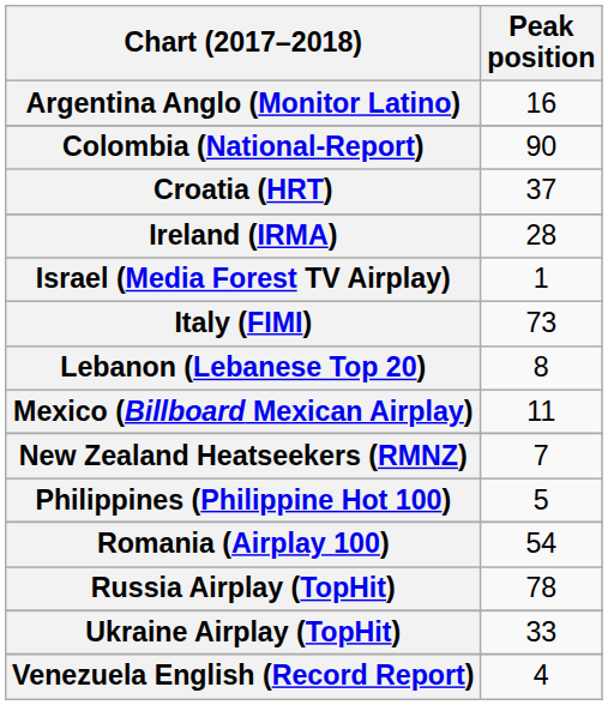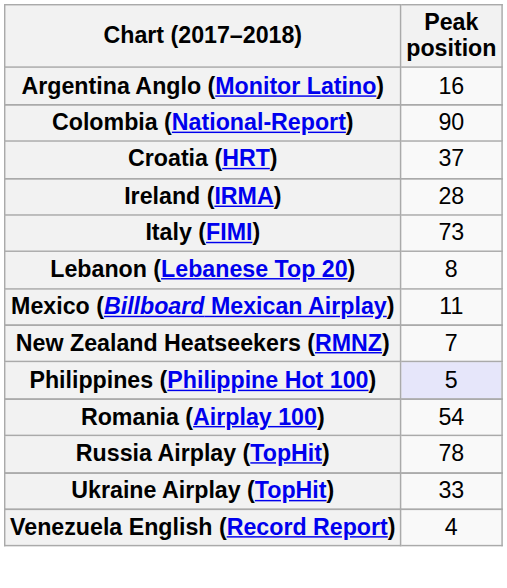 <table class="wikitable sortable plainrowheaders" style="text-align:center">
 <tr>
 <th scope="col">Chart (2017–2018)</th>
 <th scope="col">Peak<br> position</th>
 </tr>
 <tr>
 <th scope="row">Argentina Anglo (<a href='#'>Monitor Latino</a>)</th>
 <td>16</td>
 </tr>
 <tr>
 </tr>
 <tr>
 </tr>
 <tr>
 </tr>
 <tr>
 </tr>
 <tr>
 </tr>
 <tr>
 </tr>
 <tr>
 </tr>
 <tr>
 <th scope="row">Colombia (<a href='#'>National-Report</a>)</th>
 <td>90</td>
 </tr>
 <tr>
 <th scope="row">Croatia (<a href='#'>HRT</a>)</th>
 <td>37</td>
 </tr>
 <tr>
 </tr>
 <tr>
 </tr>
 <tr>
 </tr>
 <tr>
 </tr>
 <tr>
 </tr>
 <tr>
 </tr>
 <tr>
 <th scope="row">Ireland (<a href='#'>IRMA</a>)</th>
 <td>28</td>
 </tr>
 <tr>
-<th scope="row">Israel (<a href='#'>Media Forest</a> TV Airplay)</th>
-<td>1</td>
-</tr>
-<tr>
 <th scope="row">Italy (<a href='#'>FIMI</a>)</th>
 <td>73</td>
 </tr>
 <tr>
 <th scope="row">Lebanon (<a href='#'>Lebanese Top 20</a>)</th>
 <td>8</td>
 </tr>
 <tr>
 <th scope="row">Mexico (<a href='#'><em>Billboard</em> Mexican Airplay</a>)</th>
 <td>11</td>
 </tr>
 <tr>
 </tr>
 <tr>
 </tr>
 <tr>
 <th scope="row">New Zealand Heatseekers (<a href='#'>RMNZ</a>)</th>
 <td>7</td>
 </tr>
 <tr>
 <th scope="row">Philippines (<a href='#'>Philippine Hot 100</a>)</th>
-<td>5</td>
+<td style="background: lavender;">5</td>
 </tr>
 <tr>
 </tr>
 <tr>
 </tr>
 <tr>
 <th scope="row">Romania (<a href='#'>Airplay 100</a>)</th>
 <td>54</td>
 </tr>
 <tr>
 <th scope="row">Russia Airplay (<a href='#'>TopHit</a>)</th>
 <td>78</td>
 </tr>
 <tr>
 </tr>
 <tr>
 </tr>
 <tr>
 </tr>
 <tr>
 </tr>
 <tr>
 </tr>
 <tr>
 </tr>
 <tr>
 </tr>
 <tr>
 <th scope="row">Ukraine Airplay (<a href='#'>TopHit</a>)</th>
 <td>33</td>
 </tr>
 <tr>
 </tr>
 <tr>
 </tr>
 <tr>
 </tr>
 <tr>
 </tr>
 <tr>
 <th scope="row">Venezuela English (<a href='#'>Record Report</a>)</th>
 <td>4</td>
 </tr>
 </table>
